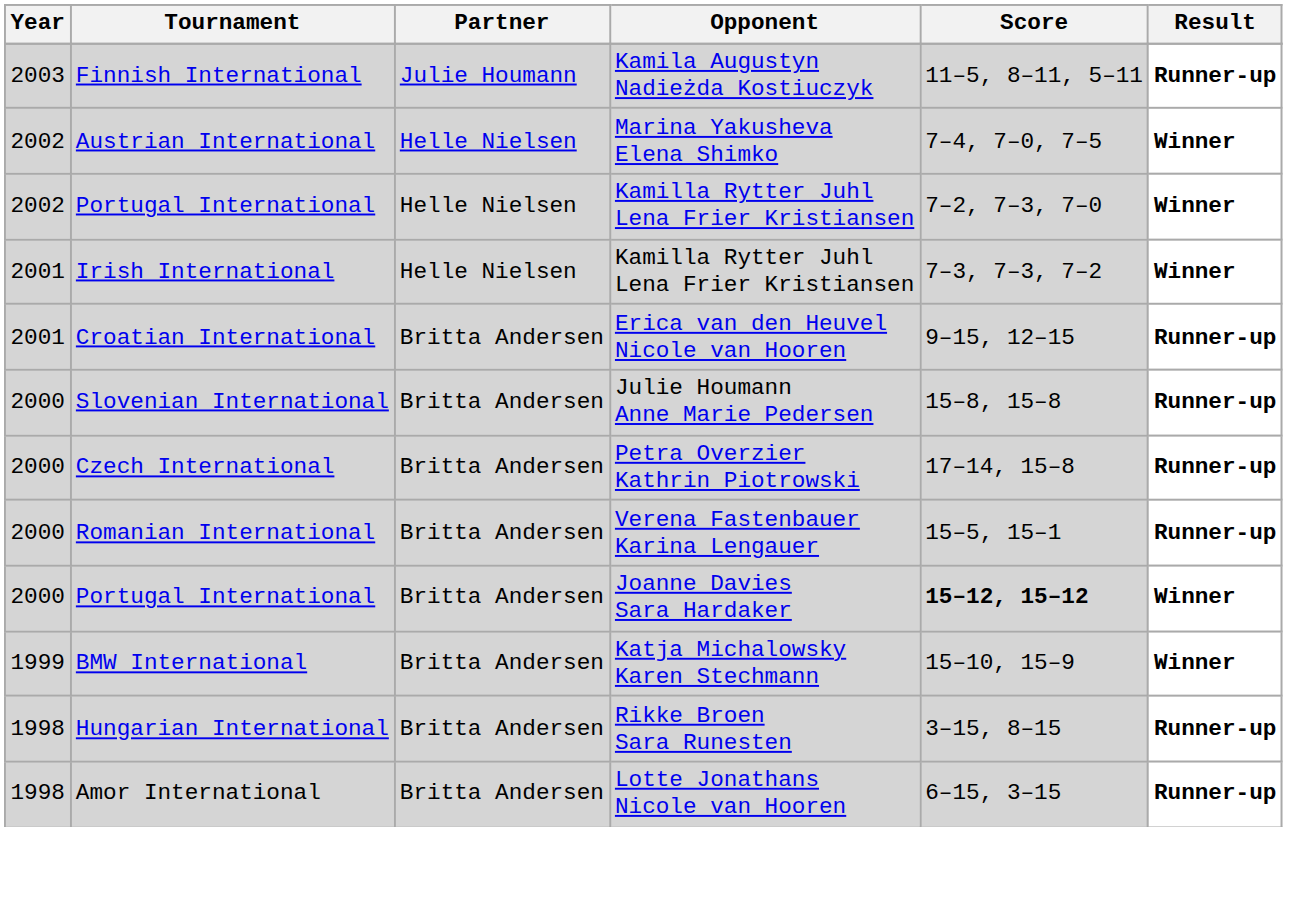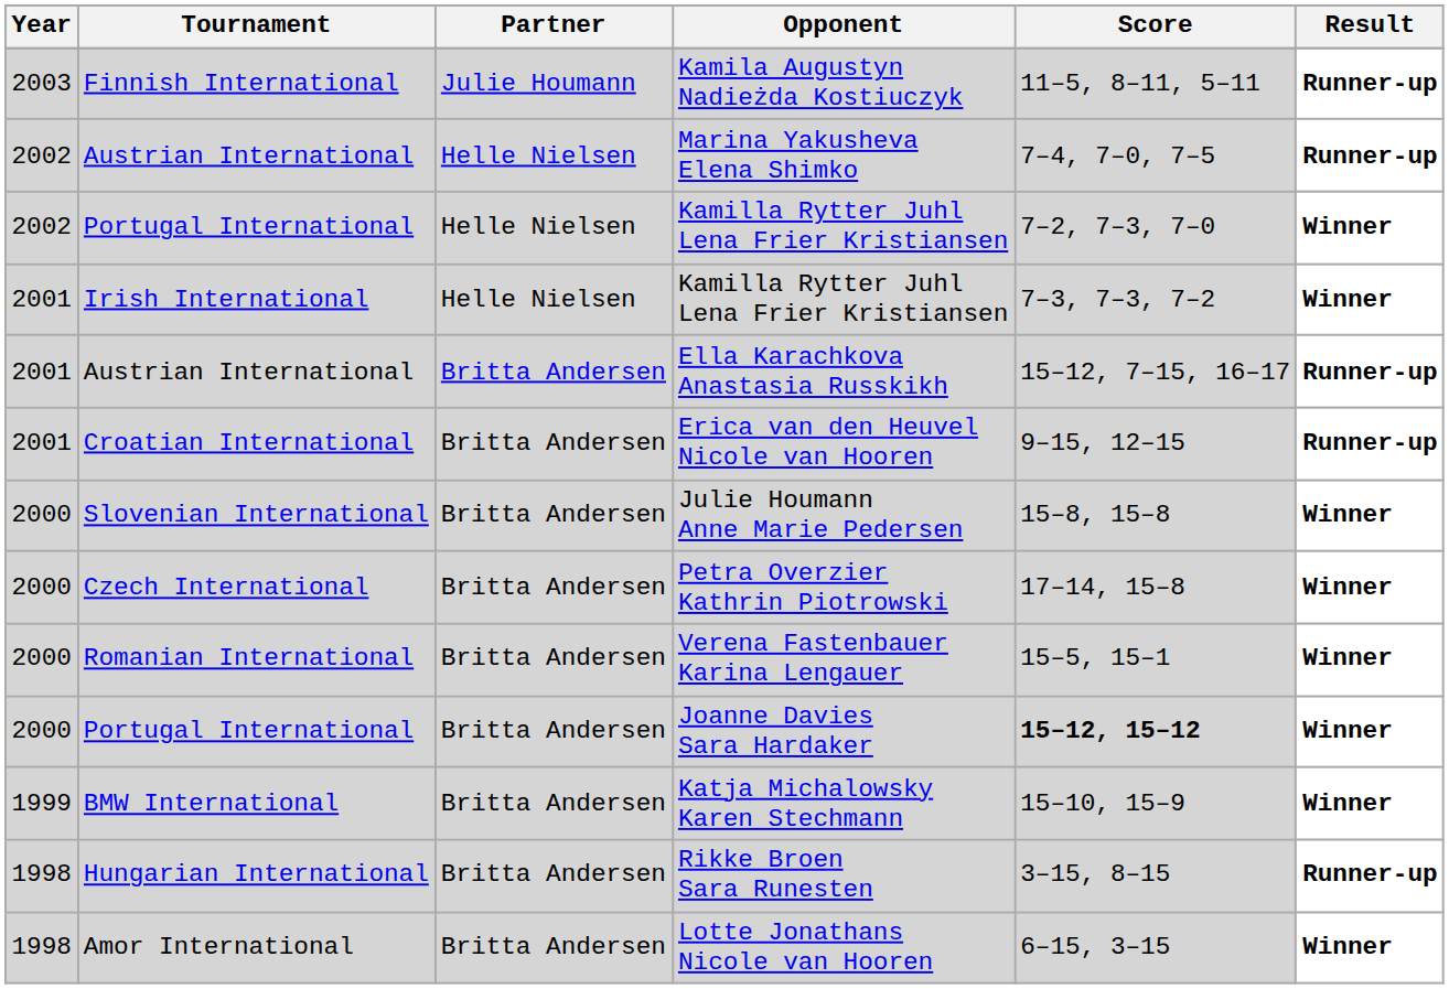 <table class="sortable wikitable" style="font-size: 90%;">
 <tr>
 <th>Year</th>
 <th>Tournament</th>
 <th>Partner</th>
 <th>Opponent</th>
 <th>Score</th>
 <th>Result</th>
 </tr>
 <tr>
 </tr>
 <tr style="background:#D5D5D5">
 <td align="center">2003</td>
 <td align="left"><a href='#'>Finnish International</a></td>
 <td align="left"> <a href='#'>Julie Houmann</a></td>
 <td align="left"> <a href='#'>Kamila Augustyn</a> <br>  <a href='#'>Nadieżda Kostiuczyk</a></td>
 <td align="left">11–5, 8–11, 5–11</td>
 <td style="text-align:left; background:white"> <strong>Runner-up</strong></td>
 </tr>
 <tr style="background:#D5D5D5">
 <td align="center">2002</td>
 <td align="left"><a href='#'>Austrian International</a></td>
 <td align="left"> <a href='#'>Helle Nielsen</a></td>
 <td align="left"> <a href='#'>Marina Yakusheva</a><br> <a href='#'>Elena Shimko</a></td>
 <td align="left">7–4, 7–0, 7–5</td>
-<td style="text-align:left; background:white"> <strong>Winner</strong></td>
+<td style="text-align:left; background:white"> <strong>Runner-up</strong></td>
 </tr>
 <tr style="background:#D5D5D5">
 <td align="center">2002</td>
 <td align="left"><a href='#'>Portugal International</a></td>
 <td align="left"> Helle Nielsen</td>
 <td align="left"> <a href='#'>Kamilla Rytter Juhl</a><br> <a href='#'>Lena Frier Kristiansen</a></td>
 <td align="left">7–2, 7–3, 7–0</td>
 <td style="text-align:left; background:white"> <strong>Winner</strong></td>
 </tr>
 <tr style="background:#D5D5D5">
 <td align="center">2001</td>
 <td align="left"><a href='#'>Irish International</a></td>
 <td align="left"> Helle Nielsen</td>
 <td align="left"> Kamilla Rytter Juhl<br> Lena Frier Kristiansen</td>
 <td align="left">7–3, 7–3, 7–2</td>
 <td style="text-align:left; background:white"> <strong>Winner</strong></td>
 </tr>
 <tr style="background:#D5D5D5">
 <td align="center">2001</td>
+<td align="left">Austrian International</td>
+<td align="left"> <a href='#'>Britta Andersen</a></td>
+<td align="left"> <a href='#'>Ella Karachkova</a><br> <a href='#'>Anastasia Russkikh</a></td>
+<td align="left">15–12, 7–15, 16–17</td>
+<td style="text-align:left; background:white"> <strong>Runner-up</strong></td>
+</tr>
+<tr style="background:#D5D5D5">
+<td align="center">2001</td>
 <td align="left"><a href='#'>Croatian International</a></td>
 <td align="left"> Britta Andersen</td>
 <td align="left"> <a href='#'>Erica van den Heuvel</a><br> <a href='#'>Nicole van Hooren</a></td>
 <td align="left">9–15, 12–15</td>
 <td style="text-align:left; background:white"> <strong>Runner-up</strong></td>
 </tr>
 <tr style="background:#D5D5D5">
 <td align="center">2000</td>
 <td align="left"><a href='#'>Slovenian International</a></td>
 <td align="left"> Britta Andersen</td>
 <td align="left"> Julie Houmann<br> <a href='#'>Anne Marie Pedersen</a></td>
 <td align="left">15–8, 15–8</td>
-<td style="text-align:left; background:white"> <strong>Runner-up</strong></td>
+<td style="text-align:left; background:white"> <strong>Winner</strong></td>
 </tr>
 <tr style="background:#D5D5D5">
 <td align="center">2000</td>
 <td align="left"><a href='#'>Czech International</a></td>
 <td align="left"> Britta Andersen</td>
 <td align="left"> <a href='#'>Petra Overzier</a><br> <a href='#'>Kathrin Piotrowski</a></td>
 <td align="left">17–14, 15–8</td>
-<td style="text-align:left; background:white"> <strong>Runner-up</strong></td>
+<td style="text-align:left; background:white"> <strong>Winner</strong></td>
 </tr>
 <tr style="background:#D5D5D5">
 <td align="center">2000</td>
 <td align="left"><a href='#'>Romanian International</a></td>
 <td align="left"> Britta Andersen</td>
 <td align="left"> <a href='#'>Verena Fastenbauer</a><br> <a href='#'>Karina Lengauer</a></td>
 <td align="left">15–5, 15–1</td>
-<td style="text-align:left; background:white"> <strong>Runner-up</strong></td>
+<td style="text-align:left; background:white"> <strong>Winner</strong></td>
 </tr>
 <tr style="background:#D5D5D5">
 <td align="center">2000</td>
 <td align="left"><a href='#'>Portugal International</a></td>
 <td align="left"> Britta Andersen</td>
 <td align="left"> <a href='#'>Joanne Davies</a><br> <a href='#'>Sara Hardaker</a></td>
 <td align="left"><strong>15–12, 15–12</strong></td>
 <td style="text-align:left; background:white"> <strong>Winner</strong></td>
 </tr>
 <tr style="background:#D5D5D5">
 <td align="center">1999</td>
 <td align="left"><a href='#'>BMW International</a></td>
 <td align="left"> Britta Andersen</td>
 <td align="left"> <a href='#'>Katja Michalowsky</a><br> <a href='#'>Karen Stechmann</a></td>
 <td align="left">15–10, 15–9</td>
 <td style="text-align:left; background:white"> <strong>Winner</strong></td>
 </tr>
 <tr style="background:#D5D5D5">
 <td align="center">1998</td>
 <td align="left"><a href='#'>Hungarian International</a></td>
 <td align="left"> Britta Andersen</td>
 <td align="left"> <a href='#'>Rikke Broen</a><br> <a href='#'>Sara Runesten</a></td>
 <td align="left">3–15, 8–15</td>
 <td style="text-align:left; background:white"> <strong>Runner-up</strong></td>
 </tr>
 <tr style="background:#D5D5D5">
 <td align="center">1998</td>
 <td align="left">Amor International</td>
 <td align="left"> Britta Andersen</td>
 <td align="left"> <a href='#'>Lotte Jonathans</a><br> <a href='#'>Nicole van Hooren</a></td>
 <td align="left">6–15, 3–15</td>
-<td style="text-align:left; background:white"> <strong>Runner-up</strong></td>
+<td style="text-align:left; background:white"> <strong>Winner</strong></td>
 </tr>
 </table>
